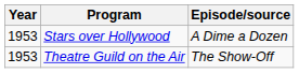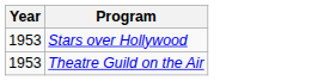 <table class="wikitable">
 <tr>
 <th>Year</th>
 <th>Program</th>
-<th>Episode/source</th>
 </tr>
 <tr>
 <td>1953</td>
 <td><em><a href='#'>Stars over Hollywood</a></em></td>
-<td><em>A Dime a Dozen</em></td>
 </tr>
 <tr>
 <td>1953</td>
 <td><em><a href='#'>Theatre Guild on the Air</a></em></td>
-<td><em>The Show-Off</em></td>
 </tr>
 </table>
